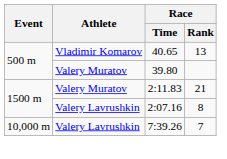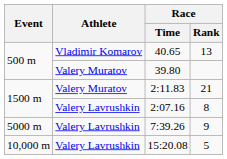 <table class="wikitable" border="1" style="font-size:90%">
 <tr>
 <th rowspan=2>Event</th>
 <th rowspan=2>Athlete</th>
 <th colspan=2>Race</th>
 </tr>
 <tr>
 <th>Time</th>
 <th>Rank</th>
 </tr>
 <tr>
 <td rowspan=2>500 m</td>
 <td><a href='#'>Vladimir Komarov</a></td>
 <td align=center>40.65</td>
 <td align=center>13</td>
 </tr>
 <tr>
 <td><a href='#'>Valery Muratov</a></td>
 <td align=center>39.80</td>
 <td align=center></td>
 </tr>
 <tr>
 <td rowspan=2>1500 m</td>
 <td><a href='#'>Valery Muratov</a></td>
 <td align=center>2:11.83</td>
 <td align=center>21</td>
 </tr>
 <tr>
 <td><a href='#'>Valery Lavrushkin</a></td>
 <td align=center>2:07.16</td>
 <td align=center>8</td>
 </tr>
 <tr>
+<td>5000 m</td>
+<td><a href='#'>Valery Lavrushkin</a></td>
+<td align=center>7:39.26</td>
+<td align=center>9</td>
+</tr>
+<tr>
 <td>10,000 m</td>
 <td><a href='#'>Valery Lavrushkin</a></td>
-<td align=center>7:39.26</td>
-<td align=center>7</td>
+<td align=center>15:20.08</td>
+<td align=center>5</td>
 </tr>
 </table>
